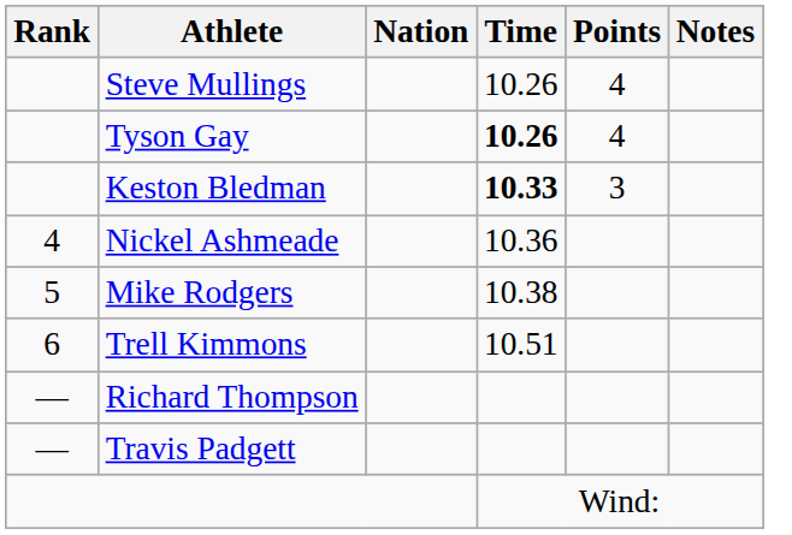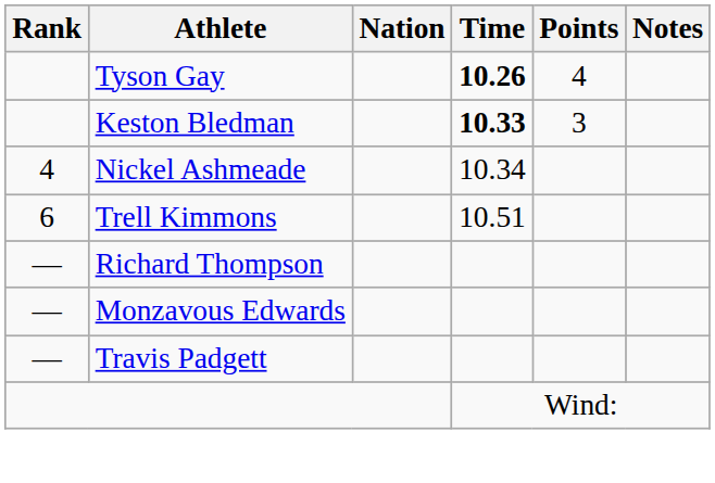 <table class="wikitable mw-datatable sortable" style="text-align:center;">
 <tr>
 <th>Rank</th>
 <th>Athlete</th>
 <th>Nation</th>
 <th>Time</th>
 <th>Points</th>
 <th>Notes</th>
-</tr>
-<tr>
-<td></td>
-<td align=left><a href='#'>Steve Mullings</a></td>
-<td align=left></td>
-<td>10.26</td>
-<td>4</td>
-<td></td>
 </tr>
 <tr>
 <td></td>
 <td align=left><a href='#'>Tyson Gay</a></td>
 <td align=left></td>
 <td><strong>10.26</strong></td>
 <td>4</td>
 <td></td>
 </tr>
 <tr>
 <td></td>
 <td align=left><a href='#'>Keston Bledman</a></td>
 <td align=left></td>
 <td><strong>10.33</strong></td>
 <td>3</td>
 <td></td>
 </tr>
 <tr>
 <td>4</td>
 <td align=left><a href='#'>Nickel Ashmeade</a></td>
 <td align=left></td>
-<td>10.36</td>
-<td></td>
-<td></td>
-</tr>
-<tr>
-<td>5</td>
-<td align=left><a href='#'>Mike Rodgers</a></td>
-<td align=left></td>
-<td>10.38</td>
+<td>10.34</td>
 <td></td>
 <td></td>
 </tr>
 <tr>
 <td>6</td>
 <td align=left><a href='#'>Trell Kimmons</a></td>
 <td align=left></td>
 <td>10.51</td>
 <td></td>
 <td></td>
 </tr>
 <tr>
 <td>—</td>
 <td align=left><a href='#'>Richard Thompson</a></td>
 <td align=left></td>
 <td></td>
 <td></td>
 <td></td>
 </tr>
 <tr>
 <td>—</td>
+<td align=left><a href='#'>Monzavous Edwards</a></td>
+<td align=left></td>
+<td></td>
+<td></td>
+<td></td>
+</tr>
+<tr>
+<td>—</td>
 <td align=left><a href='#'>Travis Padgett</a></td>
 <td align=left></td>
 <td></td>
 <td></td>
 <td></td>
 </tr>
 <tr class="sortbottom">
 <td colspan=3></td>
 <td colspan=3>Wind: </td>
 </tr>
 </table>
